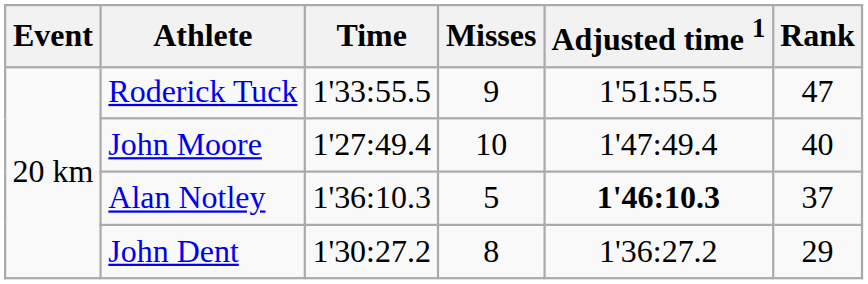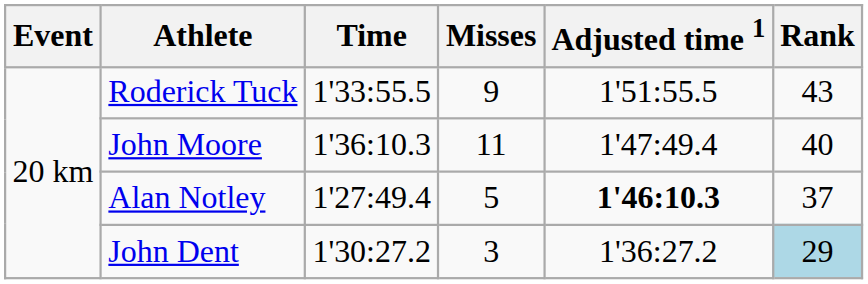 <table class="wikitable" style="font-size:90%">
 <tr>
 <th>Event</th>
 <th>Athlete</th>
 <th>Time</th>
 <th>Misses</th>
 <th>Adjusted time <sup>1</sup></th>
 <th>Rank</th>
 </tr>
 <tr>
 <td rowspan="4">20 km</td>
 <td><a href='#'>Roderick Tuck</a></td>
 <td align="center">1'33:55.5</td>
 <td align="center">9</td>
 <td align="center">1'51:55.5</td>
-<td align="center">47</td>
+<td align="center">43</td>
 </tr>
 <tr>
 <td><a href='#'>John Moore</a></td>
-<td align="center">1'27:49.4</td>
-<td align="center">10</td>
+<td align="center">1'36:10.3</td>
+<td align="center">11</td>
 <td align="center">1'47:49.4</td>
 <td align="center">40</td>
 </tr>
 <tr>
 <td><a href='#'>Alan Notley</a></td>
-<td align="center">1'36:10.3</td>
+<td align="center">1'27:49.4</td>
 <td align="center">5</td>
 <td align="center"><strong>1'46:10.3</strong></td>
 <td align="center">37</td>
 </tr>
 <tr>
 <td><a href='#'>John Dent</a></td>
 <td align="center">1'30:27.2</td>
-<td align="center">8</td>
+<td align="center">3</td>
 <td align="center">1'36:27.2</td>
-<td align="center">29</td>
+<td align="center" style="background: lightblue;">29</td>
 </tr>
 </table>
